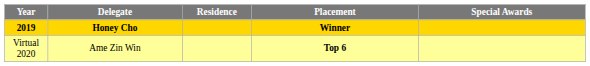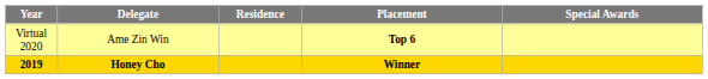 <table class="wikitable sortable" style="font-size: 90%; text-align:center">
 <tr>
 <th width="60" style="background-color:#787878;color:#FFFFFF;">Year</th>
 <th width="200" style="background-color:#787878;color:#FFFFFF;">Delegate</th>
 <th width="100" style="background-color:#787878;color:#FFFFFF;">Residence</th>
 <th width="250" style="background-color:#787878;color:#FFFFFF;">Placement</th>
 <th width="250" style="background-color:#787878;color:#FFFFFF;">Special Awards</th>
 </tr>
+<tr style="background-color:#FFFF99;">
+<td>Virtual 2020</td>
+<td>Ame Zin Win</td>
+<td></td>
+<td><strong> Top 6 </strong></td>
+<td></td>
+</tr>
 <tr style="background-color:gold; font-weight: bold ">
 <td><strong></strong> 2019</td>
 <td>Honey Cho</td>
 <td></td>
 <td><strong>Winner</strong></td>
 <td></td>
 </tr>
-<tr style="background-color:#FFFF99;">
-<td>Virtual 2020</td>
-<td>Ame Zin Win</td>
-<td></td>
-<td><strong> Top 6 </strong></td>
-<td></td>
-</tr>
 </table>
